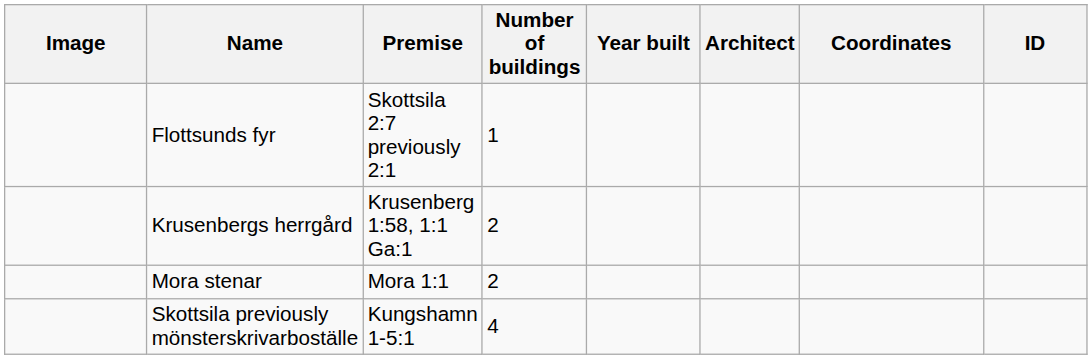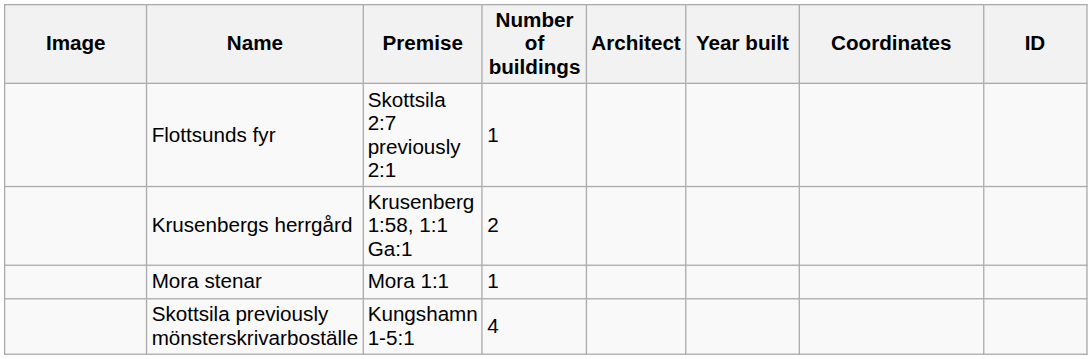 <table class="wikitable" width="95%">
 <tr>
 <th width="150">Image</th>
 <th>Name</th>
 <th>Premise</th>
 <th width="75">Number of<br>buildings</th>
+<th>Architect</th>
 <th width="120">Year built</th>
-<th>Architect</th>
 <th width="170">Coordinates</th>
 <th width="120">ID</th>
 </tr>
 <tr>
 <td></td>
 <td>Flottsunds fyr</td>
 <td>Skottsila 2:7<br>previously 2:1</td>
 <td>1</td>
 <td></td>
 <td></td>
 <td></td>
 <td></td>
 </tr>
 <tr>
 <td></td>
 <td>Krusenbergs herrgård</td>
 <td>Krusenberg 1:58, 1:1<br>Ga:1</td>
 <td>2</td>
 <td></td>
 <td></td>
 <td></td>
 <td></td>
 </tr>
 <tr>
 <td></td>
 <td>Mora stenar</td>
 <td>Mora 1:1</td>
-<td>2</td>
+<td>1</td>
 <td></td>
 <td></td>
 <td></td>
 <td></td>
 </tr>
 <tr>
 <td></td>
 <td>Skottsila previously mönsterskrivarboställe</td>
 <td>Kungshamn 1-5:1</td>
 <td>4</td>
 <td></td>
 <td></td>
 <td></td>
 <td></td>
 </tr>
 </table>
